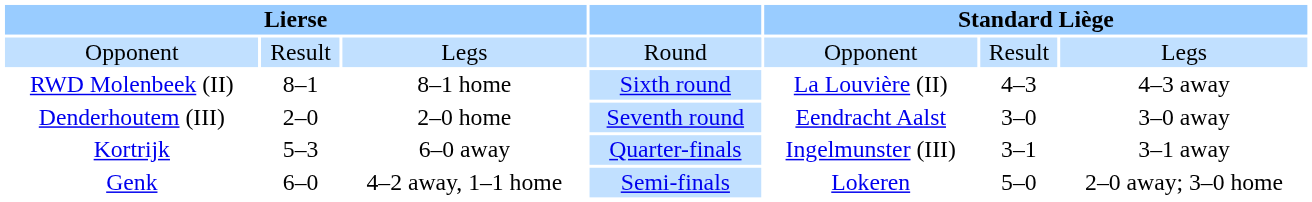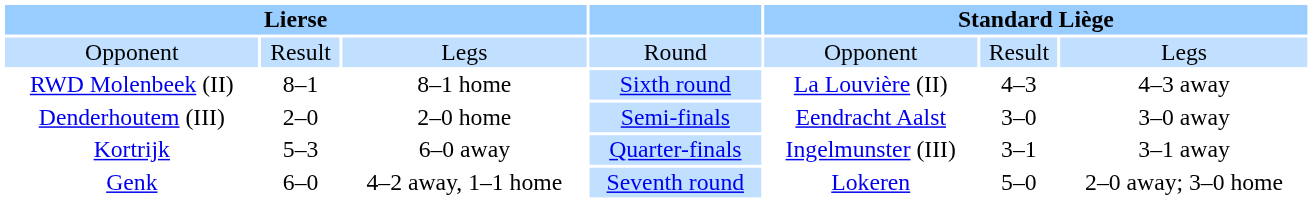 <table width="100%" style="text-align:center">
 <tr style="vertical-align:top; background:#9cf;">
 <th colspan=3 style="width:1*">Lierse</th>
 <th></th>
 <th colspan=3 style="width:1*">Standard Liège</th>
 </tr>
 <tr style="vertical-align:top; background:#c1e0ff;">
 <td>Opponent</td>
 <td>Result</td>
 <td>Legs</td>
 <td style="background:#c1e0ff;">Round</td>
 <td>Opponent</td>
 <td>Result</td>
 <td>Legs</td>
 </tr>
 <tr>
 <td><a href='#'>RWD Molenbeek</a> (II)</td>
 <td>8–1</td>
 <td>8–1 home</td>
 <td style="background:#c1e0ff;"><a href='#'>Sixth round</a></td>
 <td><a href='#'>La Louvière</a> (II)</td>
 <td>4–3</td>
 <td>4–3 away</td>
 </tr>
 <tr>
 <td><a href='#'>Denderhoutem</a> (III)</td>
 <td>2–0</td>
 <td>2–0 home</td>
-<td style="background:#c1e0ff;"><a href='#'>Seventh round</a></td>
+<td style="background:#c1e0ff;"><a href='#'>Semi-finals</a></td>
 <td><a href='#'>Eendracht Aalst</a></td>
 <td>3–0</td>
 <td>3–0 away</td>
 </tr>
 <tr>
 <td><a href='#'>Kortrijk</a></td>
 <td>5–3</td>
 <td>6–0 away</td>
 <td style="background:#c1e0ff;"><a href='#'>Quarter-finals</a></td>
 <td><a href='#'>Ingelmunster</a> (III)</td>
 <td>3–1</td>
 <td>3–1 away</td>
 </tr>
 <tr>
 <td><a href='#'>Genk</a></td>
 <td>6–0</td>
 <td>4–2 away, 1–1 home</td>
-<td style="background:#c1e0ff;"><a href='#'>Semi-finals</a></td>
+<td style="background:#c1e0ff;"><a href='#'>Seventh round</a></td>
 <td><a href='#'>Lokeren</a></td>
 <td>5–0</td>
 <td>2–0 away; 3–0 home</td>
 </tr>
 </table>
